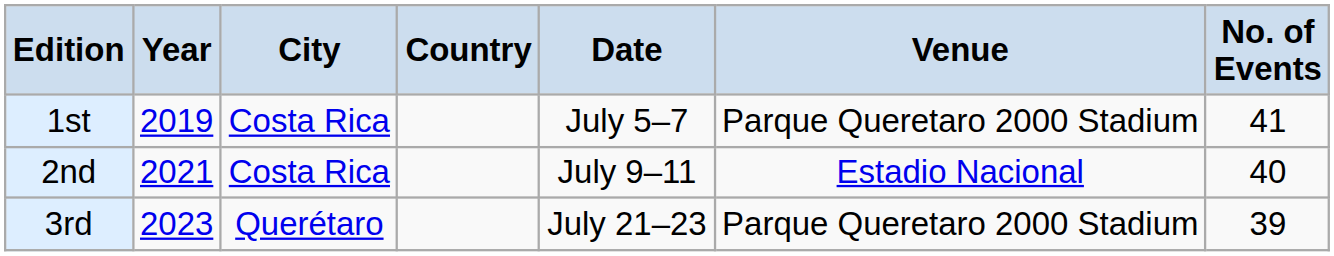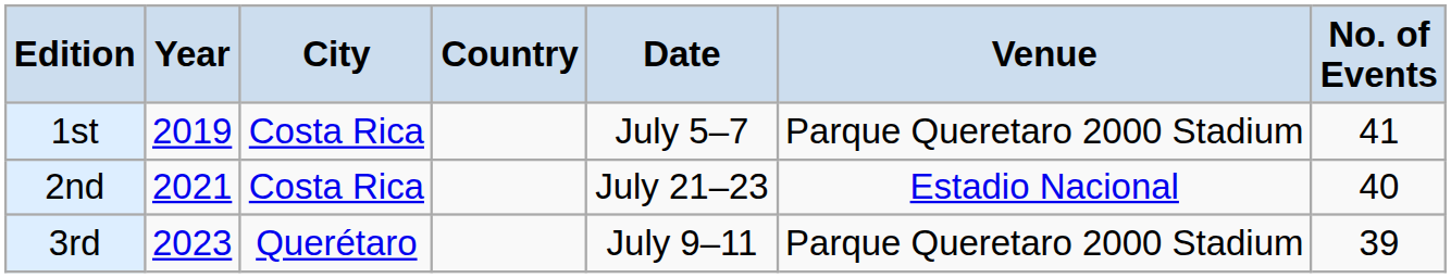 <table class="wikitable" style="text-align:center; font-size: 90%;" align="center">
 <tr>
 <th style="background-color: #CCDDEE;">Edition</th>
 <th style="background-color: #CCDDEE;">Year</th>
 <th style="background-color: #CCDDEE;">City</th>
 <th style="background-color: #CCDDEE;">Country</th>
 <th style="background-color: #CCDDEE;">Date</th>
 <th style="background-color: #CCDDEE;">Venue</th>
 <th style="background-color: #CCDDEE;">No. of <br>Events</th>
 </tr>
 <tr>
 <td bgcolor=DDEEFF>1st</td>
 <td><a href='#'>2019</a></td>
 <td><a href='#'>Costa Rica</a></td>
 <td></td>
 <td>July 5–7</td>
 <td>Parque Queretaro 2000 Stadium</td>
 <td>41</td>
 </tr>
 <tr>
 <td bgcolor=DDEEFF>2nd</td>
 <td><a href='#'>2021</a></td>
 <td><a href='#'>Costa Rica</a></td>
 <td></td>
-<td>July 9–11</td>
+<td>July 21–23</td>
 <td><a href='#'>Estadio Nacional</a></td>
 <td>40</td>
 </tr>
 <tr>
 <td bgcolor=DDEEFF>3rd</td>
 <td><a href='#'>2023</a></td>
 <td><a href='#'>Querétaro</a></td>
 <td></td>
-<td>July 21–23</td>
+<td>July 9–11</td>
 <td>Parque Queretaro 2000 Stadium</td>
 <td>39</td>
 </tr>
 </table>
